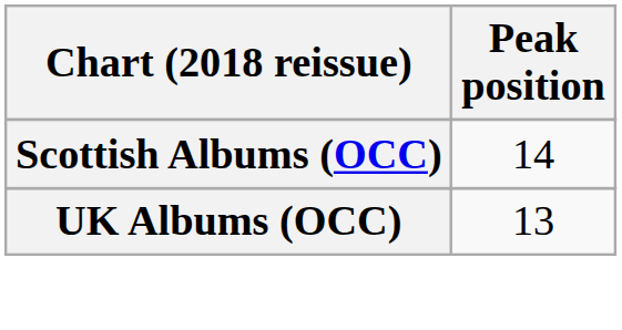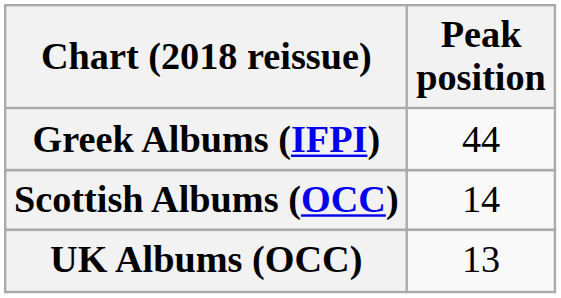 <table class="wikitable sortable plainrowheaders">
 <tr>
 <th>Chart (2018 reissue)</th>
 <th>Peak<br>position</th>
+</tr>
+<tr>
+<th scope="row">Greek Albums (<a href='#'>IFPI</a>)</th>
+<td align="center">44</td>
 </tr>
 <tr>
 </tr>
 <tr>
 <th scope="row">Scottish Albums (<a href='#'>OCC</a>)</th>
 <td align="center">14</td>
 </tr>
 <tr>
 </tr>
 <tr>
 <th scope="row">UK Albums (OCC)</th>
 <td align="center">13</td>
 </tr>
 </table>
